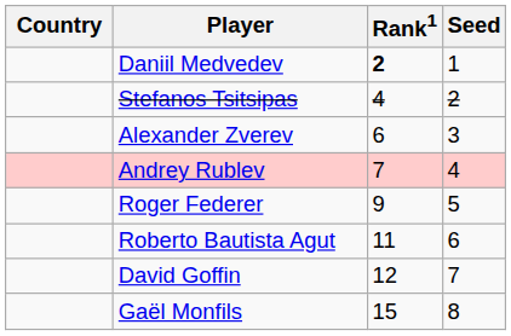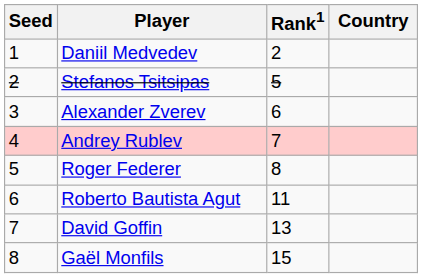 <table class="wikitable" border="1">
 <tr>
-<th width="70">Country</th>
+<th>Seed</th>
 <th width="175">Player</th>
 <th>Rank<sup>1</sup></th>
-<th>Seed</th>
+<th width="70">Country</th>
 </tr>
 <tr>
+<td>1</td>
+<td><a href='#'>Daniil Medvedev</a></td>
+<td>2</td>
 <td></td>
-<td><a href='#'>Daniil Medvedev</a></td>
-<td><strong>2</strong></td>
-<td>1</td>
 </tr>
 <tr>
+<td><s>2</s></td>
+<td><s><a href='#'>Stefanos Tsitsipas</a></s></td>
+<td><s>5</s></td>
 <td><s></s></td>
-<td><s><a href='#'>Stefanos Tsitsipas</a></s></td>
-<td><s>4</s></td>
-<td><s>2</s></td>
 </tr>
 <tr>
-<td></td>
+<td>3</td>
 <td><a href='#'>Alexander Zverev</a></td>
 <td>6</td>
-<td>3</td>
+<td></td>
 </tr>
 <tr bgcolor=#fcc>
-<td></td>
+<td>4</td>
 <td><a href='#'>Andrey Rublev</a></td>
 <td>7</td>
-<td>4</td>
+<td></td>
 </tr>
 <tr>
+<td>5</td>
+<td><a href='#'>Roger Federer</a></td>
+<td>8</td>
 <td></td>
-<td><a href='#'>Roger Federer</a></td>
-<td>9</td>
-<td>5</td>
 </tr>
 <tr>
-<td></td>
+<td>6</td>
 <td><a href='#'>Roberto Bautista Agut</a></td>
 <td>11</td>
-<td>6</td>
+<td></td>
 </tr>
 <tr>
+<td>7</td>
+<td><a href='#'>David Goffin</a></td>
+<td>13</td>
 <td></td>
-<td><a href='#'>David Goffin</a></td>
-<td>12</td>
-<td>7</td>
 </tr>
 <tr>
-<td></td>
+<td>8</td>
 <td><a href='#'>Gaël Monfils</a></td>
 <td>15</td>
-<td>8</td>
+<td></td>
 </tr>
 </table>
